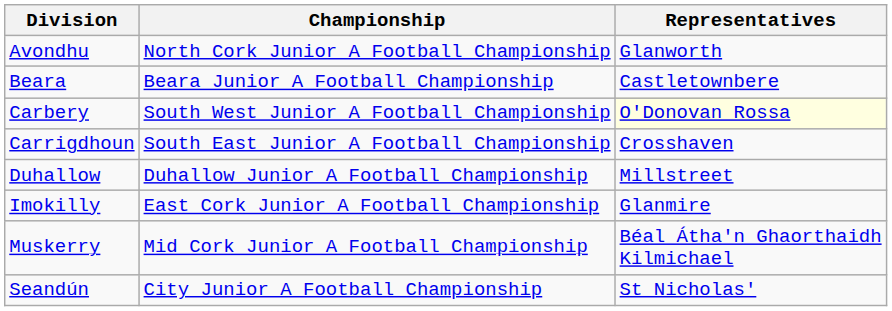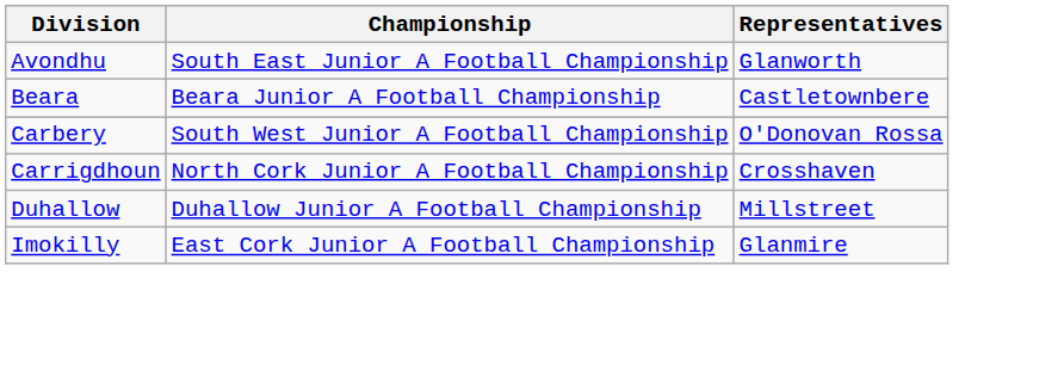 <table class="wikitable">
 <tr>
 <th>Division</th>
 <th>Championship</th>
 <th>Representatives</th>
 </tr>
 <tr>
 <td><a href='#'>Avondhu</a></td>
-<td><a href='#'>North Cork Junior A Football Championship</a></td>
+<td><a href='#'>South East Junior A Football Championship</a></td>
 <td><a href='#'>Glanworth</a></td>
 </tr>
 <tr>
 <td><a href='#'>Beara</a></td>
 <td><a href='#'>Beara Junior A Football Championship</a></td>
 <td><a href='#'>Castletownbere</a></td>
 </tr>
 <tr>
 <td><a href='#'>Carbery</a></td>
 <td><a href='#'>South West Junior A Football Championship</a></td>
-<td style="background: lightyellow;"><a href='#'>O'Donovan Rossa</a></td>
+<td><a href='#'>O'Donovan Rossa</a></td>
 </tr>
 <tr>
 <td><a href='#'>Carrigdhoun</a></td>
-<td><a href='#'>South East Junior A Football Championship</a></td>
+<td><a href='#'>North Cork Junior A Football Championship</a></td>
 <td><a href='#'>Crosshaven</a></td>
 </tr>
 <tr>
 <td><a href='#'>Duhallow</a></td>
 <td><a href='#'>Duhallow Junior A Football Championship</a></td>
 <td><a href='#'>Millstreet</a></td>
 </tr>
 <tr>
 <td><a href='#'>Imokilly</a></td>
 <td><a href='#'>East Cork Junior A Football Championship</a></td>
 <td><a href='#'>Glanmire</a></td>
 </tr>
-<tr>
-<td><a href='#'>Muskerry</a></td>
-<td><a href='#'>Mid Cork Junior A Football Championship</a></td>
-<td><a href='#'>Béal Átha'n Ghaorthaidh</a><br><a href='#'>Kilmichael</a></td>
-</tr>
-<tr>
-<td><a href='#'>Seandún</a></td>
-<td><a href='#'>City Junior A Football Championship</a></td>
-<td><a href='#'>St Nicholas'</a></td>
-</tr>
 </table>
